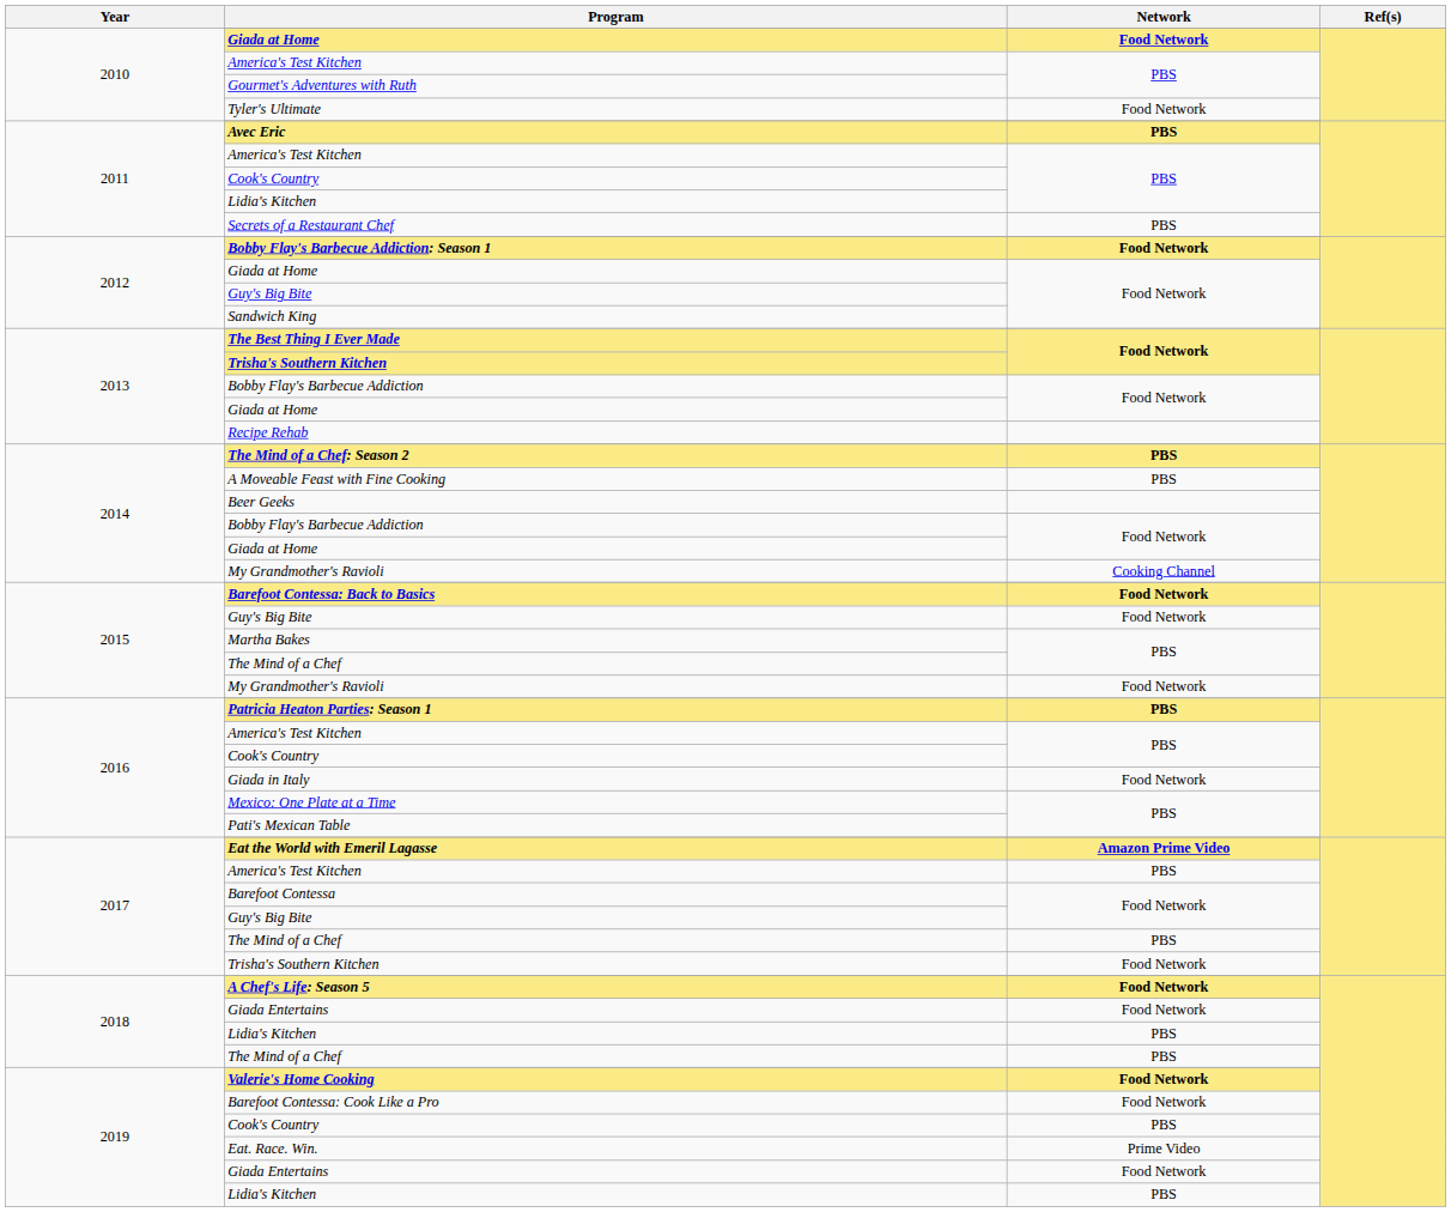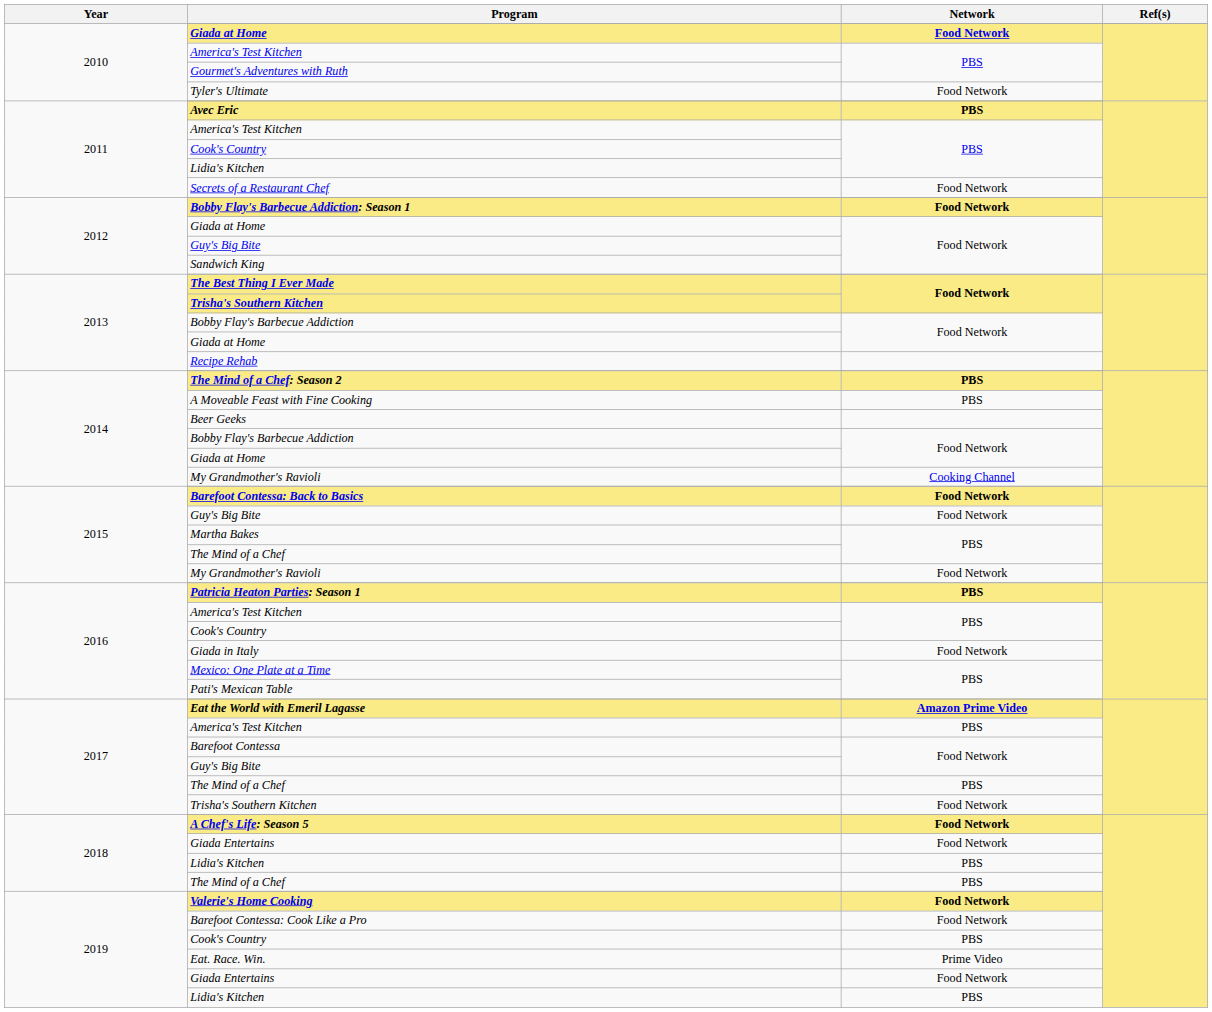 <table class="wikitable" style="width:100%">
 <tr style="background:#bebebe;">
 <th style="width:7%;">Year</th>
 <th style="width:25%;">Program</th>
 <th style="width:10%;">Network</th>
 <th style="width:4%;">Ref(s)</th>
 </tr>
 <tr>
 <td rowspan=5 align=center>2010<br></td>
 </tr>
 <tr style="background:#FAEB86">
 <td><strong><em><a href='#'>Giada at Home</a></em></strong></td>
 <td align=center><strong><a href='#'>Food Network</a></strong></td>
 <td rowspan=5 align=center></td>
 </tr>
 <tr>
 <td><em><a href='#'>America's Test Kitchen</a></em></td>
 <td rowspan=2 align=center><a href='#'>PBS</a></td>
 </tr>
 <tr>
 <td><em><a href='#'>Gourmet's Adventures with Ruth</a></em></td>
 </tr>
 <tr>
 <td><em>Tyler's Ultimate</em></td>
 <td align=center>Food Network</td>
 </tr>
 <tr>
 <td rowspan=6 align=center>2011<br></td>
 </tr>
 <tr style="background:#FAEB86">
 <td><strong><em>Avec Eric</em></strong></td>
 <td align="center"><strong>PBS</strong></td>
 <td rowspan=6 align=center></td>
 </tr>
 <tr>
 <td><em>America's Test Kitchen</em></td>
 <td rowspan="3" align=center><a href='#'>PBS</a></td>
 </tr>
 <tr>
 <td><em><a href='#'>Cook's Country</a></em></td>
 </tr>
 <tr>
 <td><em>Lidia's Kitchen</em></td>
 </tr>
 <tr>
 <td><em><a href='#'>Secrets of a Restaurant Chef</a></em></td>
-<td align=center>PBS</td>
+<td align=center>Food Network</td>
 </tr>
 <tr>
 <td rowspan=5 align=center>2012<br></td>
 </tr>
 <tr style="background:#FAEB86">
 <td><strong><em><a href='#'>Bobby Flay's Barbecue Addiction</a>: Season 1</em></strong></td>
 <td align=center><strong>Food Network</strong></td>
 <td rowspan=5 align=center></td>
 </tr>
 <tr>
 <td><em>Giada at Home</em></td>
 <td rowspan="3" align="center">Food Network</td>
 </tr>
 <tr>
 <td><em><a href='#'>Guy's Big Bite</a></em></td>
 </tr>
 <tr>
 <td><em>Sandwich King</em></td>
 </tr>
 <tr>
 <td rowspan=6 align=center>2013<br></td>
 </tr>
 <tr style="background:#FAEB86">
 <td><strong><em><a href='#'>The Best Thing I Ever Made</a></em></strong></td>
 <td rowspan="2" align="center"><strong>Food Network</strong></td>
 <td rowspan=6 align=center></td>
 </tr>
 <tr style="background:#FAEB86">
 <td><strong><em><a href='#'>Trisha's Southern Kitchen</a></em></strong></td>
 </tr>
 <tr>
 <td><em>Bobby Flay's Barbecue Addiction</em></td>
 <td rowspan="2" align="center">Food Network</td>
 </tr>
 <tr>
 <td><em>Giada at Home</em></td>
 </tr>
 <tr>
 <td><em><a href='#'>Recipe Rehab</a></em></td>
 <td></td>
 </tr>
 <tr>
 <td rowspan=7 align=center>2014<br></td>
 </tr>
 <tr style="background:#FAEB86">
 <td><strong><em><a href='#'>The Mind of a Chef</a>: Season 2</em></strong></td>
 <td align="center"><strong>PBS</strong></td>
 <td rowspan=7 align=center></td>
 </tr>
 <tr>
 <td><em>A Moveable Feast with Fine Cooking</em></td>
 <td align="center">PBS</td>
 </tr>
 <tr>
 <td><em>Beer Geeks</em></td>
 <td></td>
 </tr>
 <tr>
 <td><em>Bobby Flay's Barbecue Addiction</em></td>
 <td align=center rowspan=2>Food Network</td>
 </tr>
 <tr>
 <td><em>Giada at Home</em></td>
 </tr>
 <tr>
 <td><em>My Grandmother's Ravioli</em></td>
 <td align=center><a href='#'>Cooking Channel</a></td>
 </tr>
 <tr>
 <td rowspan=6 align=center>2015<br></td>
 </tr>
 <tr style="background:#FAEB86">
 <td><strong><em><a href='#'>Barefoot Contessa: Back to Basics</a></em></strong></td>
 <td align="center"><strong>Food Network</strong></td>
 <td rowspan=6 align=center></td>
 </tr>
 <tr>
 <td><em>Guy's Big Bite</em></td>
 <td align=center>Food Network</td>
 </tr>
 <tr>
 <td><em>Martha Bakes</em></td>
 <td align=center rowspan=2>PBS</td>
 </tr>
 <tr>
 <td><em>The Mind of a Chef</em></td>
 </tr>
 <tr>
 <td><em>My Grandmother's Ravioli</em></td>
 <td align=center>Food Network</td>
 </tr>
 <tr>
 <td rowspan=7 align=center>2016<br></td>
 </tr>
 <tr style="background:#FAEB86">
 <td><strong><em><a href='#'>Patricia Heaton Parties</a>: Season 1</em></strong></td>
 <td align=center><strong>PBS</strong></td>
 <td rowspan=7 align=center></td>
 </tr>
 <tr>
 <td><em>America's Test Kitchen</em></td>
 <td align=center rowspan=2>PBS</td>
 </tr>
 <tr>
 <td><em>Cook's Country</em></td>
 </tr>
 <tr>
 <td><em>Giada in Italy</em></td>
 <td align=center>Food Network</td>
 </tr>
 <tr>
 <td><em><a href='#'>Mexico: One Plate at a Time</a></em></td>
 <td align=center rowspan=2>PBS</td>
 </tr>
 <tr>
 <td><em>Pati's Mexican Table</em></td>
 </tr>
 <tr>
 <td rowspan=7 align=center>2017<br></td>
 </tr>
 <tr style="background:#FAEB86">
 <td><strong><em>Eat the World with Emeril Lagasse</em></strong></td>
 <td align=center><strong><a href='#'>Amazon Prime Video</a></strong></td>
 <td rowspan=7 align=center></td>
 </tr>
 <tr>
 <td><em>America's Test Kitchen</em></td>
 <td align=center>PBS</td>
 </tr>
 <tr>
 <td><em>Barefoot Contessa</em></td>
 <td align=center rowspan=2>Food Network</td>
 </tr>
 <tr>
 <td><em>Guy's Big Bite</em></td>
 </tr>
 <tr>
 <td><em>The Mind of a Chef</em></td>
 <td align=center>PBS</td>
 </tr>
 <tr>
 <td><em>Trisha's Southern Kitchen</em></td>
 <td align=center>Food Network</td>
 </tr>
 <tr>
 <td rowspan="5" align="center">2018<br></td>
 </tr>
 <tr style="background:#FAEB86">
 <td><strong><em><a href='#'>A Chef's Life</a>: Season 5</em></strong></td>
 <td align=center><strong>Food Network</strong></td>
 <td rowspan="12" align="center"></td>
 </tr>
 <tr>
 <td><em>Giada Entertains</em></td>
 <td align=center>Food Network</td>
 </tr>
 <tr>
 <td><em>Lidia's Kitchen</em></td>
 <td align=center>PBS</td>
 </tr>
 <tr>
 <td><em>The Mind of a Chef</em></td>
 <td align=center>PBS</td>
 </tr>
 <tr>
 <td rowspan="7" align="center">2019<br></td>
 </tr>
 <tr style="background:#FAEB86">
 <td><strong><em><a href='#'>Valerie's Home Cooking</a></em></strong></td>
 <td align=center><strong>Food Network</strong></td>
 </tr>
 <tr>
 <td><em>Barefoot Contessa: Cook Like a Pro</em></td>
 <td align=center>Food Network</td>
 </tr>
 <tr>
 <td><em>Cook's Country</em></td>
 <td align=center>PBS</td>
 </tr>
 <tr>
 <td><em>Eat. Race. Win.</em></td>
 <td align=center>Prime Video</td>
 </tr>
 <tr>
 <td><em>Giada Entertains</em></td>
 <td align=center>Food Network</td>
 </tr>
 <tr>
 <td><em>Lidia's Kitchen</em></td>
 <td align=center>PBS</td>
 </tr>
 </table>
